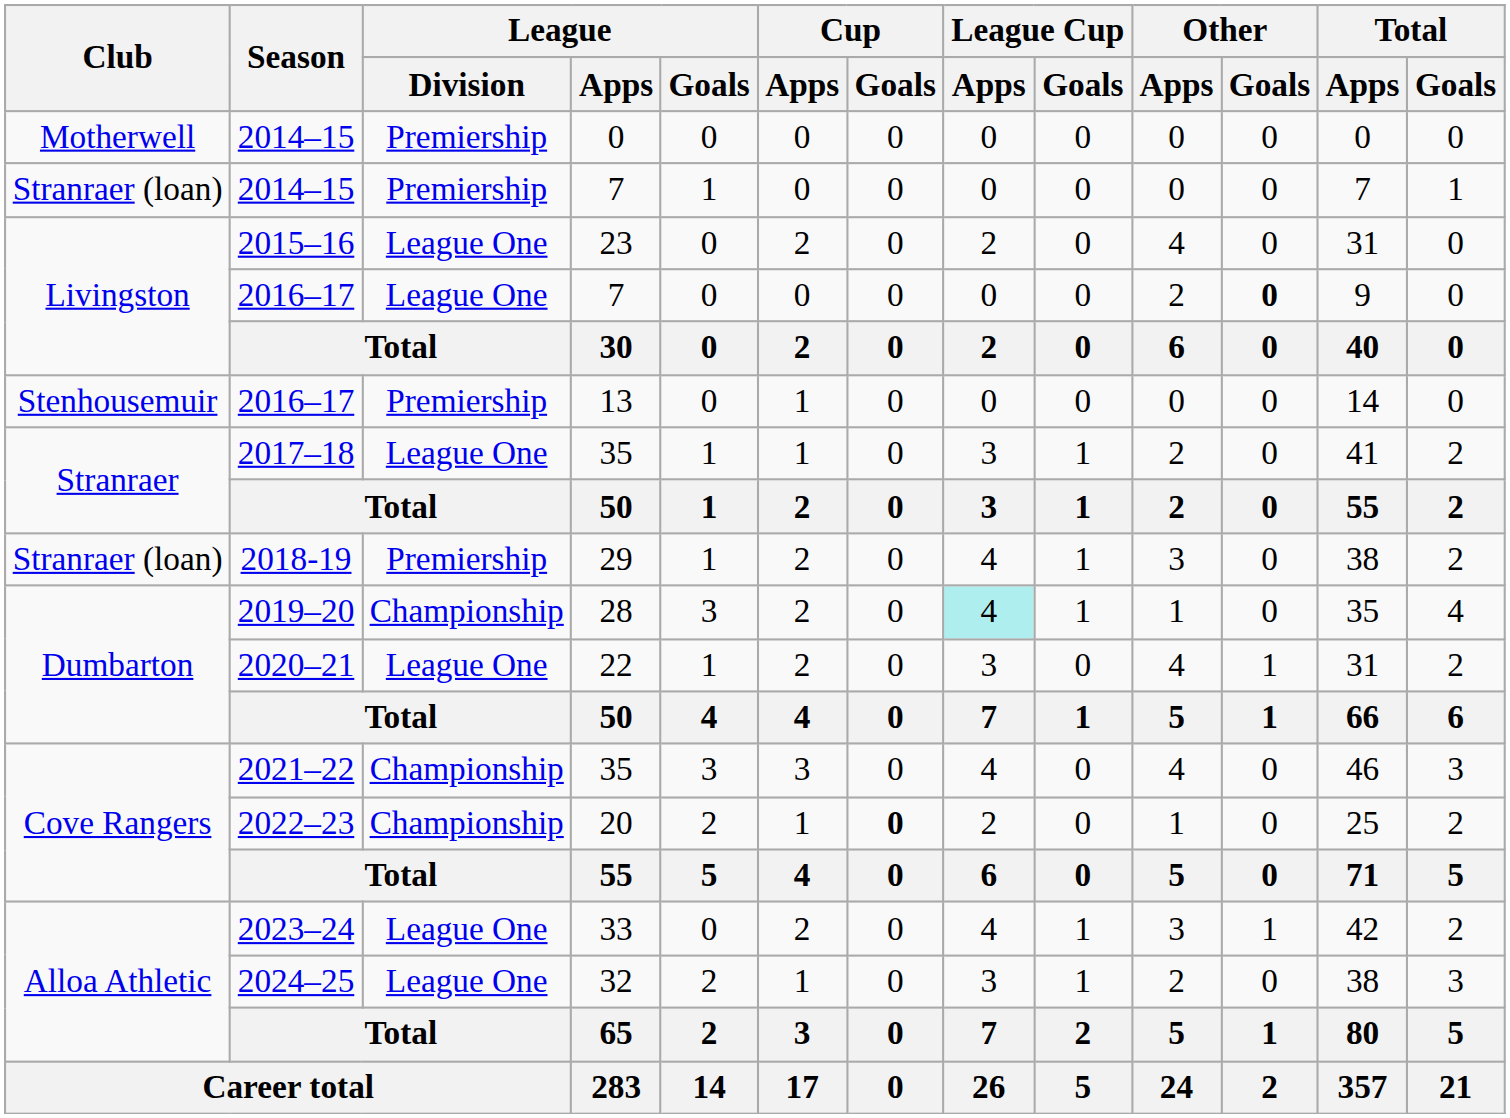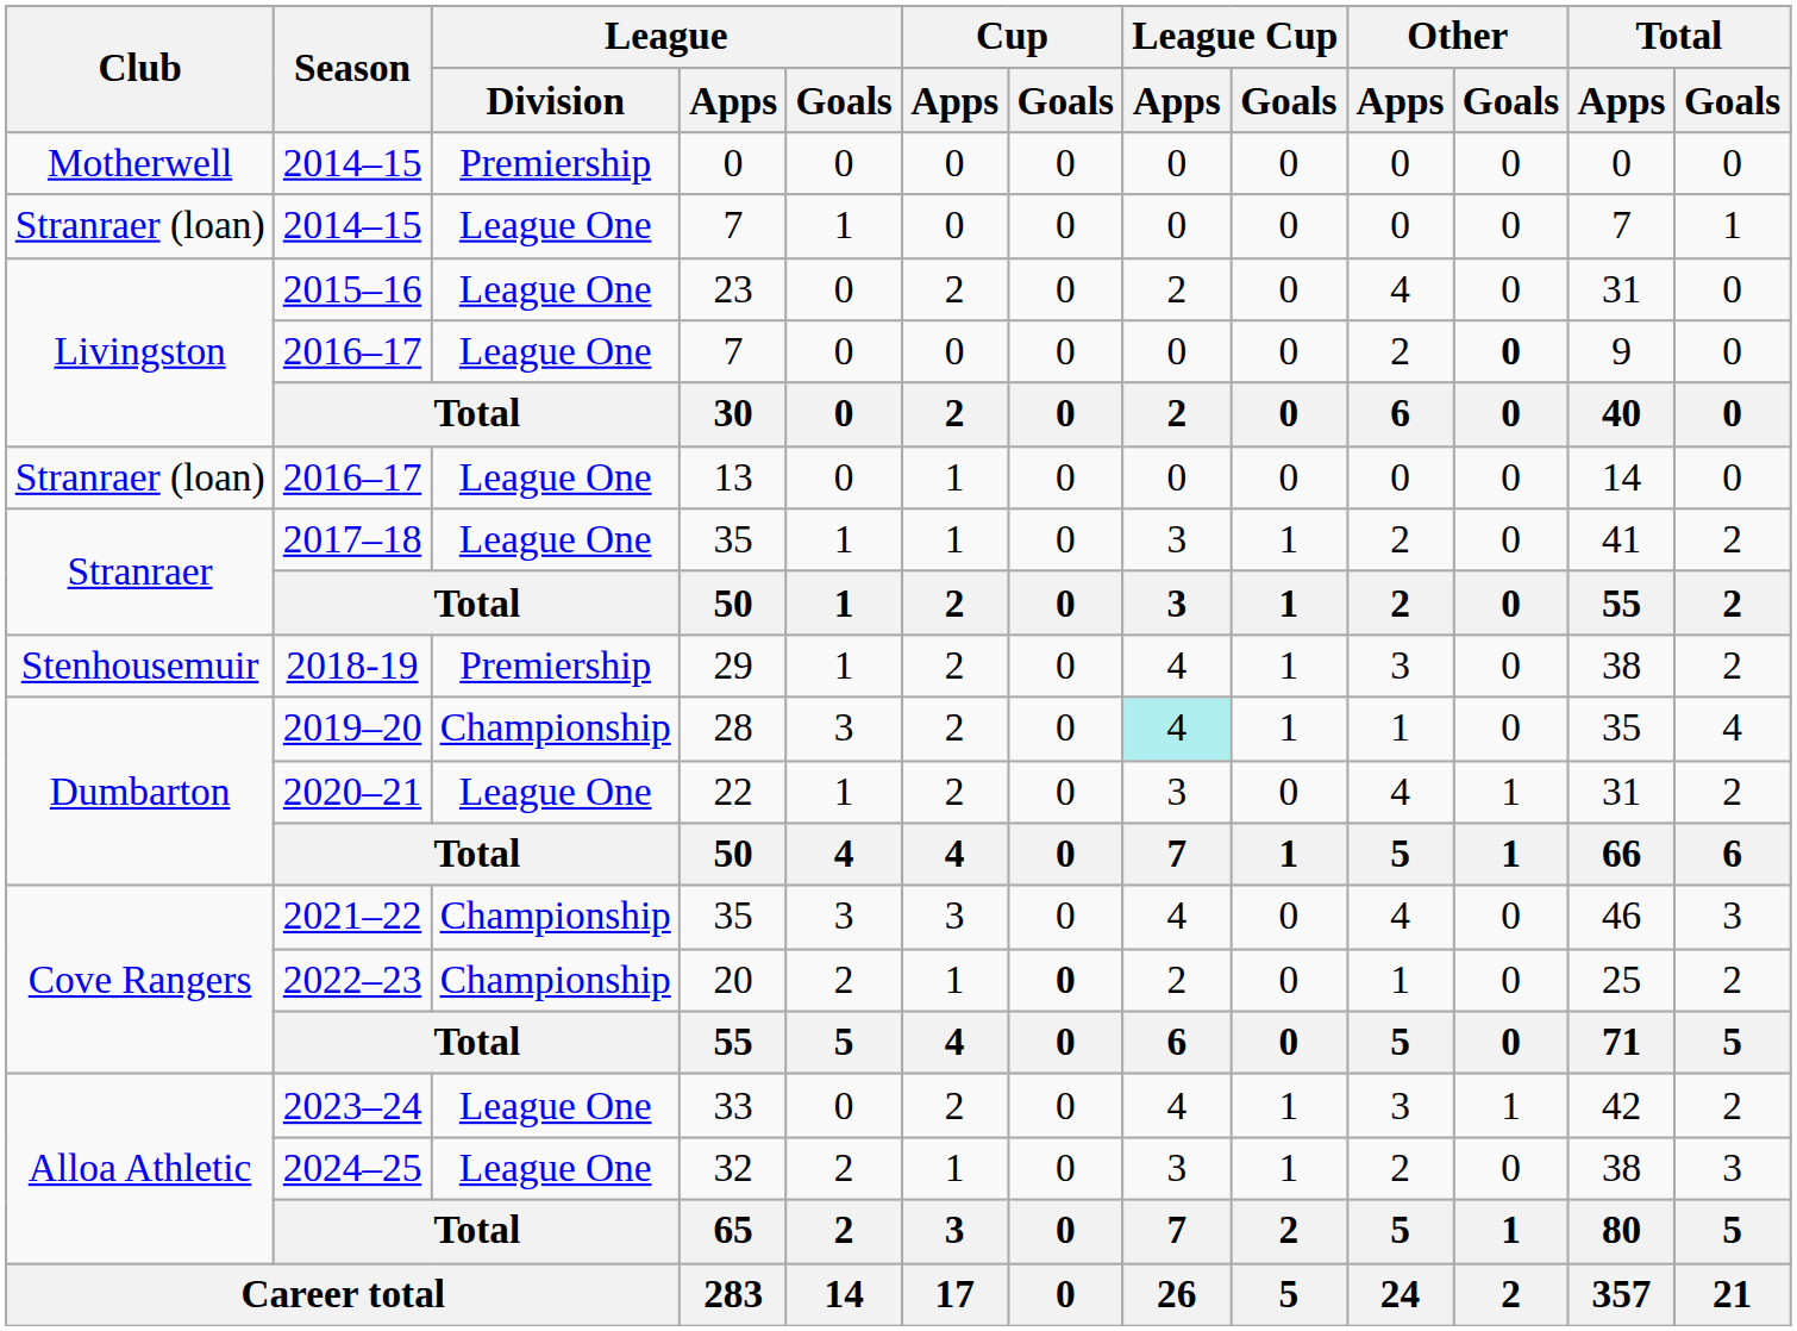 <table class="wikitable" style="text-align: center">
 <tr>
 <th rowspan="2">Club</th>
 <th rowspan="2">Season</th>
 <th colspan="3">League</th>
 <th colspan="2">Cup</th>
 <th colspan="2">League Cup</th>
 <th colspan="2">Other</th>
 <th colspan="2">Total</th>
 </tr>
 <tr>
 <th>Division</th>
 <th>Apps</th>
 <th>Goals</th>
 <th>Apps</th>
 <th>Goals</th>
 <th>Apps</th>
 <th>Goals</th>
 <th>Apps</th>
 <th>Goals</th>
 <th>Apps</th>
 <th>Goals</th>
 </tr>
 <tr>
 <td><a href='#'>Motherwell</a></td>
 <td><a href='#'>2014–15</a></td>
 <td><a href='#'>Premiership</a></td>
 <td>0</td>
 <td>0</td>
 <td>0</td>
 <td>0</td>
 <td>0</td>
 <td>0</td>
 <td>0</td>
 <td>0</td>
 <td>0</td>
 <td>0</td>
 </tr>
 <tr>
 <td><a href='#'>Stranraer</a> (loan)</td>
 <td><a href='#'>2014–15</a></td>
-<td><a href='#'>Premiership</a></td>
+<td><a href='#'>League One</a></td>
 <td>7</td>
 <td>1</td>
 <td>0</td>
 <td>0</td>
 <td>0</td>
 <td>0</td>
 <td>0</td>
 <td>0</td>
 <td>7</td>
 <td>1</td>
 </tr>
 <tr>
 <td rowspan="3"><a href='#'>Livingston</a></td>
 <td><a href='#'>2015–16</a></td>
 <td><a href='#'>League One</a></td>
 <td>23</td>
 <td>0</td>
 <td>2</td>
 <td>0</td>
 <td>2</td>
 <td>0</td>
 <td>4</td>
 <td>0</td>
 <td>31</td>
 <td>0</td>
 </tr>
 <tr>
 <td><a href='#'>2016–17</a></td>
 <td><a href='#'>League One</a></td>
 <td>7</td>
 <td>0</td>
 <td>0</td>
 <td>0</td>
 <td>0</td>
 <td>0</td>
 <td>2</td>
 <td><strong>0</strong></td>
 <td>9</td>
 <td>0</td>
 </tr>
 <tr>
 <th colspan="2">Total</th>
 <th>30</th>
 <th>0</th>
 <th>2</th>
 <th>0</th>
 <th>2</th>
 <th>0</th>
 <th>6</th>
 <th>0</th>
 <th>40</th>
 <th>0</th>
 </tr>
 <tr>
-<td><a href='#'>Stenhousemuir</a></td>
+<td><a href='#'>Stranraer</a> (loan)</td>
 <td><a href='#'>2016–17</a></td>
-<td><a href='#'>Premiership</a></td>
+<td><a href='#'>League One</a></td>
 <td>13</td>
 <td>0</td>
 <td>1</td>
 <td>0</td>
 <td>0</td>
 <td>0</td>
 <td>0</td>
 <td>0</td>
 <td>14</td>
 <td>0</td>
 </tr>
 <tr>
 <td rowspan="2"><a href='#'>Stranraer</a></td>
 <td><a href='#'>2017–18</a></td>
 <td><a href='#'>League One</a></td>
 <td>35</td>
 <td>1</td>
 <td>1</td>
 <td>0</td>
 <td>3</td>
 <td>1</td>
 <td>2</td>
 <td>0</td>
 <td>41</td>
 <td>2</td>
 </tr>
 <tr>
 <th colspan="2">Total</th>
 <th>50</th>
 <th>1</th>
 <th>2</th>
 <th>0</th>
 <th>3</th>
 <th>1</th>
 <th>2</th>
 <th>0</th>
 <th>55</th>
 <th>2</th>
 </tr>
 <tr>
-<td><a href='#'>Stranraer</a> (loan)</td>
+<td><a href='#'>Stenhousemuir</a></td>
 <td><a href='#'>2018-19</a></td>
 <td><a href='#'>Premiership</a></td>
 <td>29</td>
 <td>1</td>
 <td>2</td>
 <td>0</td>
 <td>4</td>
 <td>1</td>
 <td>3</td>
 <td>0</td>
 <td>38</td>
 <td>2</td>
 </tr>
 <tr>
 <td rowspan="3"><a href='#'>Dumbarton</a></td>
 <td><a href='#'>2019–20</a></td>
 <td><a href='#'>Championship</a></td>
 <td>28</td>
 <td>3</td>
 <td>2</td>
 <td>0</td>
 <td style="background: paleturquoise;">4</td>
 <td>1</td>
 <td>1</td>
 <td>0</td>
 <td>35</td>
 <td>4</td>
 </tr>
 <tr>
 <td><a href='#'>2020–21</a></td>
 <td><a href='#'>League One</a></td>
 <td>22</td>
 <td>1</td>
 <td>2</td>
 <td>0</td>
 <td>3</td>
 <td>0</td>
 <td>4</td>
 <td>1</td>
 <td>31</td>
 <td>2</td>
 </tr>
 <tr>
 <th colspan="2">Total</th>
 <th>50</th>
 <th>4</th>
 <th>4</th>
 <th>0</th>
 <th>7</th>
 <th>1</th>
 <th>5</th>
 <th>1</th>
 <th>66</th>
 <th>6</th>
 </tr>
 <tr>
 <td rowspan="3"><a href='#'>Cove Rangers</a></td>
 <td><a href='#'>2021–22</a></td>
 <td><a href='#'>Championship</a></td>
 <td>35</td>
 <td>3</td>
 <td>3</td>
 <td>0</td>
 <td>4</td>
 <td>0</td>
 <td>4</td>
 <td>0</td>
 <td>46</td>
 <td>3</td>
 </tr>
 <tr>
 <td><a href='#'>2022–23</a></td>
 <td><a href='#'>Championship</a></td>
 <td>20</td>
 <td>2</td>
 <td>1</td>
 <td><strong>0</strong></td>
 <td>2</td>
 <td>0</td>
 <td>1</td>
 <td>0</td>
 <td>25</td>
 <td>2</td>
 </tr>
 <tr>
 <th colspan="2">Total</th>
 <th>55</th>
 <th>5</th>
 <th>4</th>
 <th>0</th>
 <th>6</th>
 <th>0</th>
 <th>5</th>
 <th>0</th>
 <th>71</th>
 <th>5</th>
 </tr>
 <tr>
 <td rowspan="3"><a href='#'>Alloa Athletic</a></td>
 <td><a href='#'>2023–24</a></td>
 <td><a href='#'>League One</a></td>
 <td>33</td>
 <td>0</td>
 <td>2</td>
 <td>0</td>
 <td>4</td>
 <td>1</td>
 <td>3</td>
 <td>1</td>
 <td>42</td>
 <td>2</td>
 </tr>
 <tr>
 <td><a href='#'>2024–25</a></td>
 <td><a href='#'>League One</a></td>
 <td>32</td>
 <td>2</td>
 <td>1</td>
 <td>0</td>
 <td>3</td>
 <td>1</td>
 <td>2</td>
 <td>0</td>
 <td>38</td>
 <td>3</td>
 </tr>
 <tr>
 <th colspan="2">Total</th>
 <th>65</th>
 <th>2</th>
 <th>3</th>
 <th>0</th>
 <th>7</th>
 <th>2</th>
 <th>5</th>
 <th>1</th>
 <th>80</th>
 <th>5</th>
 </tr>
 <tr>
 <th colspan="3">Career total</th>
 <th>283</th>
 <th>14</th>
 <th>17</th>
 <th>0</th>
 <th>26</th>
 <th>5</th>
 <th>24</th>
 <th>2</th>
 <th>357</th>
 <th>21</th>
 </tr>
 </table>
